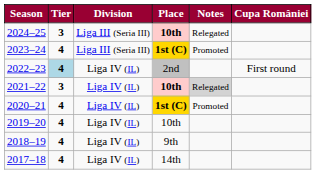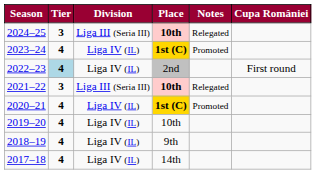 <table class="wikitable" style="text-align:center; font-size:90%">
 <tr>
 <th style="background:#990033;color:#FFFFFF;border:1px solid #000000;">Season</th>
 <th style="background:#990033;color:#FFFFFF;border:1px solid #000000;">Tier</th>
 <th style="background:#990033;color:#FFFFFF;border:1px solid #000000;">Division</th>
 <th style="background:#990033;color:#FFFFFF;border:1px solid #000000;">Place</th>
 <th style="background:#990033;color:#FFFFFF;border:1px solid #000000;">Notes</th>
 <th style="background:#990033;color:#FFFFFF;border:1px solid #000000;">Cupa României</th>
 </tr>
 <tr>
 <td><a href='#'>2024–25</a></td>
 <td><strong>3</strong></td>
 <td><a href='#'>Liga III</a> <small>(Seria III)</small></td>
 <td align=center bgcolor=#FFCCCC><strong>10th</strong></td>
 <td><small>Relegated</small></td>
 <td></td>
 </tr>
 <tr>
 <td><a href='#'>2023–24</a></td>
 <td><strong>4</strong></td>
-<td><a href='#'>Liga III</a> <small>(Seria III)</small></td>
+<td><a href='#'>Liga IV</a> <small>(<a href='#'>IL</a>)</small></td>
 <td align=center bgcolor=gold><strong>1st (C)</strong></td>
 <td><small>Promoted</small></td>
 <td></td>
 </tr>
 <tr>
 <td><a href='#'>2022–23</a></td>
 <td style="background: lightblue;"><strong>4</strong></td>
 <td>Liga IV <small>(<a href='#'>IL</a>)</small></td>
 <td align=center bgcolor=silver>2nd</td>
 <td></td>
 <td>First round</td>
 </tr>
 <tr>
 <td><a href='#'>2021–22</a></td>
 <td><strong>3</strong></td>
-<td><a href='#'>Liga IV</a> <small>(<a href='#'>IL</a>)</small></td>
+<td><a href='#'>Liga III</a> <small>(Seria III)</small></td>
 <td align=center bgcolor=#FFCCCC><strong>10th</strong></td>
-<td style="background: lightgrey;"><small>Relegated</small></td>
+<td><small>Relegated</small></td>
 <td></td>
 </tr>
 <tr>
 <td><a href='#'>2020–21</a></td>
 <td><strong>4</strong></td>
 <td><a href='#'>Liga IV</a> <small>(<a href='#'>IL</a>)</small></td>
 <td align=center bgcolor=gold><strong>1st (C)</strong></td>
 <td><small>Promoted</small></td>
 <td></td>
 </tr>
 <tr>
 <td><a href='#'>2019–20</a></td>
 <td><strong>4</strong></td>
 <td>Liga IV <small>(<a href='#'>IL</a>)</small></td>
 <td>10th</td>
 <td></td>
 <td></td>
 </tr>
 <tr>
 <td><a href='#'>2018–19</a></td>
 <td><strong>4</strong></td>
 <td>Liga IV <small>(<a href='#'>IL</a>)</small></td>
 <td>9th</td>
 <td></td>
 <td></td>
 </tr>
 <tr>
 <td><a href='#'>2017–18</a></td>
 <td><strong>4</strong></td>
 <td>Liga IV <small>(<a href='#'>IL</a>)</small></td>
 <td>14th</td>
 <td></td>
 <td></td>
 </tr>
 </table>
